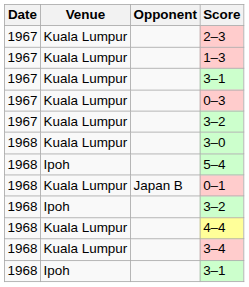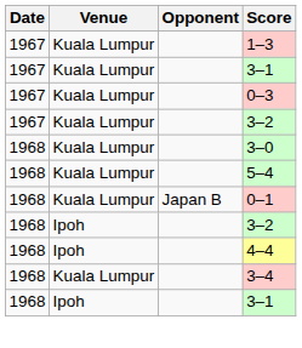 <table class="wikitable" style="text-align:left">
 <tr>
 <th>Date</th>
 <th>Venue</th>
 <th>Opponent</th>
 <th>Score</th>
-</tr>
-<tr>
-<td>1967</td>
-<td>Kuala Lumpur</td>
-<td></td>
-<td bgcolor=ffcccc>2–3</td>
 </tr>
 <tr>
 <td>1967</td>
 <td>Kuala Lumpur</td>
 <td></td>
 <td bgcolor=ffcccc>1–3</td>
 </tr>
 <tr>
 <td>1967</td>
 <td>Kuala Lumpur</td>
 <td></td>
 <td bgcolor=ccffcc>3–1</td>
 </tr>
 <tr>
 <td>1967</td>
 <td>Kuala Lumpur</td>
 <td></td>
 <td bgcolor=ffcccc>0–3</td>
 </tr>
 <tr>
 <td>1967</td>
 <td>Kuala Lumpur</td>
 <td></td>
 <td bgcolor=ccffcc>3–2</td>
 </tr>
 <tr>
 <td>1968</td>
 <td>Kuala Lumpur</td>
 <td></td>
 <td bgcolor=ccffcc>3–0</td>
 </tr>
 <tr>
 <td>1968</td>
-<td>Ipoh</td>
+<td>Kuala Lumpur</td>
 <td></td>
 <td bgcolor=ccffcc>5–4</td>
 </tr>
 <tr>
 <td>1968</td>
 <td>Kuala Lumpur</td>
 <td> Japan B</td>
 <td bgcolor=ffcccc>0–1</td>
 </tr>
 <tr>
 <td>1968</td>
 <td>Ipoh</td>
 <td></td>
 <td bgcolor=ccffcc>3–2</td>
 </tr>
 <tr>
 <td>1968</td>
-<td>Kuala Lumpur</td>
+<td>Ipoh</td>
 <td></td>
 <td bgcolor=ffff99>4–4</td>
 </tr>
 <tr>
 <td>1968</td>
 <td>Kuala Lumpur</td>
 <td></td>
 <td bgcolor=ffcccc>3–4</td>
 </tr>
 <tr>
 <td>1968</td>
 <td>Ipoh</td>
 <td></td>
 <td bgcolor=ccffcc>3–1</td>
 </tr>
 </table>
